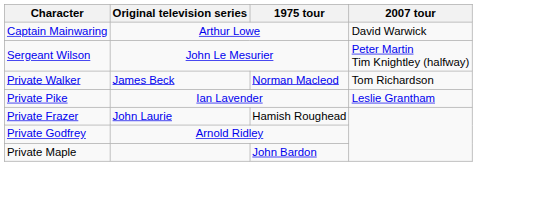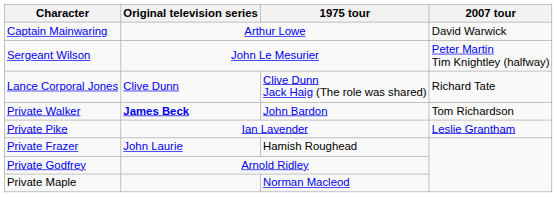 <table class="wikitable">
 <tr>
 <th>Character</th>
 <th>Original television series</th>
 <th>1975 tour</th>
 <th>2007 tour</th>
 </tr>
 <tr>
 <td><a href='#'>Captain Mainwaring</a></td>
 <td colspan="2" style="text-align:center;"><a href='#'>Arthur Lowe</a></td>
 <td>David Warwick</td>
 </tr>
 <tr>
 <td><a href='#'>Sergeant Wilson</a></td>
 <td colspan="2" style="text-align:center;"><a href='#'>John Le Mesurier</a></td>
 <td><a href='#'>Peter Martin</a> <br> Tim Knightley (halfway)</td>
 </tr>
 <tr>
+<td><a href='#'>Lance Corporal Jones</a></td>
+<td><a href='#'>Clive Dunn</a></td>
+<td><a href='#'>Clive Dunn</a> <br> <a href='#'>Jack Haig</a> (The role was shared)</td>
+<td>Richard Tate</td>
+</tr>
+<tr>
 <td><a href='#'>Private Walker</a></td>
-<td><a href='#'>James Beck</a></td>
-<td><a href='#'>Norman Macleod</a></td>
+<td><strong><a href='#'>James Beck</a></strong></td>
+<td><a href='#'>John Bardon</a></td>
 <td>Tom Richardson</td>
 </tr>
 <tr>
 <td><a href='#'>Private Pike</a></td>
 <td colspan="2" style="text-align:center;"><a href='#'>Ian Lavender</a></td>
 <td><a href='#'>Leslie Grantham</a></td>
 </tr>
 <tr>
 <td><a href='#'>Private Frazer</a></td>
 <td><a href='#'>John Laurie</a></td>
 <td>Hamish Roughead</td>
 <td rowspan="3"></td>
 </tr>
 <tr>
 <td><a href='#'>Private Godfrey</a></td>
 <td colspan="2" style="text-align:center;"><a href='#'>Arnold Ridley</a></td>
 </tr>
 <tr>
 <td>Private Maple</td>
 <td></td>
-<td><a href='#'>John Bardon</a></td>
+<td><a href='#'>Norman Macleod</a></td>
 </tr>
 </table>
